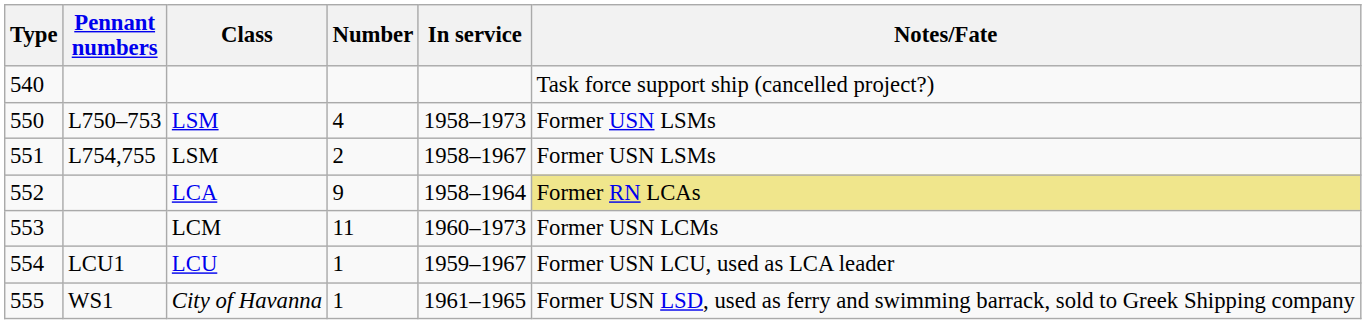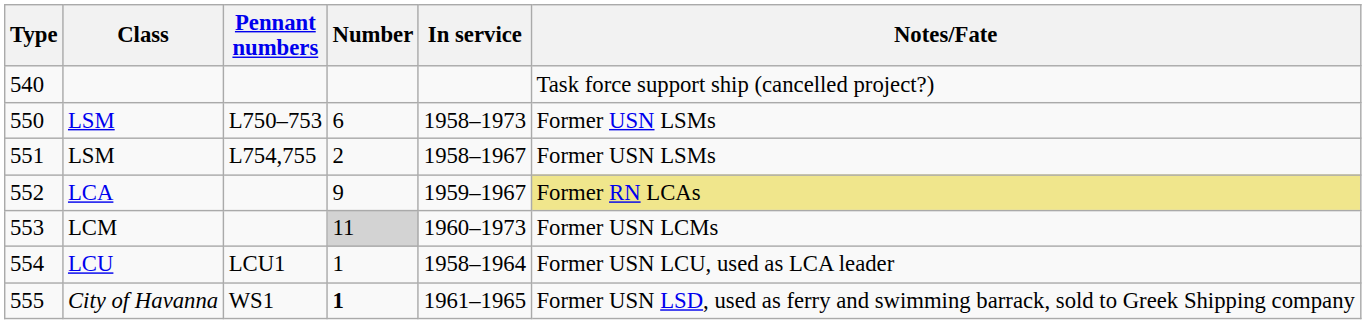 <table class="wikitable">
 <tr>
 <th scope="col">Type</th>
+<th scope="col">Class</th>
 <th scope="col"><a href='#'>Pennant<br>numbers</a></th>
-<th scope="col">Class</th>
 <th scope="col">Number</th>
 <th scope="col">In service</th>
 <th scope="col">Notes/Fate</th>
 </tr>
 <tr>
 <td>540</td>
 <td></td>
 <td></td>
 <td></td>
 <td></td>
 <td>Task force support ship (cancelled project?)</td>
 </tr>
 <tr>
 <td>550</td>
+<td><a href='#'>LSM</a></td>
 <td>L750–753</td>
-<td><a href='#'>LSM</a></td>
-<td>4</td>
+<td>6</td>
 <td>1958–1973</td>
 <td>Former <a href='#'>USN</a> LSMs</td>
 </tr>
 <tr>
 <td>551</td>
+<td>LSM</td>
 <td>L754,755</td>
-<td>LSM</td>
 <td>2</td>
 <td>1958–1967</td>
 <td>Former USN LSMs</td>
 </tr>
 <tr>
 <td>552</td>
+<td><a href='#'>LCA</a></td>
 <td></td>
-<td><a href='#'>LCA</a></td>
 <td>9</td>
-<td>1958–1964</td>
+<td>1959–1967</td>
 <td style="background: khaki;">Former <a href='#'>RN</a> LCAs</td>
 </tr>
 <tr>
 <td>553</td>
+<td>LCM</td>
 <td></td>
-<td>LCM</td>
-<td>11</td>
+<td style="background: lightgrey;">11</td>
 <td>1960–1973</td>
 <td>Former USN LCMs</td>
 </tr>
 <tr>
 <td>554</td>
+<td><a href='#'>LCU</a></td>
 <td>LCU1</td>
-<td><a href='#'>LCU</a></td>
 <td>1</td>
-<td>1959–1967</td>
+<td>1958–1964</td>
 <td>Former USN LCU, used as LCA leader</td>
 </tr>
 <tr>
 <td>555</td>
+<td><em>City of Havanna</em></td>
 <td>WS1</td>
-<td><em>City of Havanna</em></td>
-<td>1</td>
+<td><strong>1</strong></td>
 <td>1961–1965</td>
 <td>Former USN <a href='#'>LSD</a>, used as ferry and swimming barrack, sold to Greek Shipping company</td>
 </tr>
 </table>
